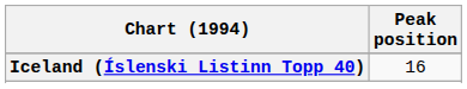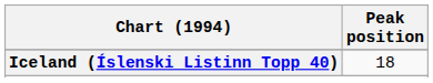 <table class="wikitable sortable plainrowheaders" style="text-align:center">
 <tr>
 <th scope="col">Chart (1994)</th>
 <th scope="col">Peak<br>position</th>
 </tr>
 <tr>
 </tr>
 <tr>
 </tr>
 <tr>
 <th scope="row">Iceland (<a href='#'>Íslenski Listinn Topp 40</a>)</th>
-<td>16</td>
+<td>18</td>
 </tr>
 <tr>
 </tr>
 <tr>
 </tr>
 <tr>
 </tr>
 <tr>
 </tr>
 <tr>
 </tr>
 <tr>
 </tr>
 <tr>
 </tr>
 <tr>
 </tr>
 <tr>
 </tr>
 </table>
